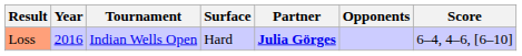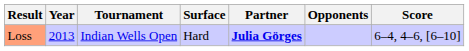 <table class="sortable wikitable">
 <tr>
 <th>Result</th>
 <th>Year</th>
 <th>Tournament</th>
 <th>Surface</th>
 <th>Partner</th>
 <th>Opponents</th>
 <th class=unsortable>Score</th>
 </tr>
 <tr bgcolor=CCCCFF>
 <td style="background:#ffa07a;">Loss</td>
-<td><a href='#'>2016</a></td>
+<td><a href='#'>2013</a></td>
 <td><a href='#'>Indian Wells Open</a></td>
 <td>Hard</td>
 <td><strong> <a href='#'>Julia Görges</a></strong></td>
 <td></td>
 <td>6–4, 4–6, [6–10]</td>
 </tr>
 </table>
